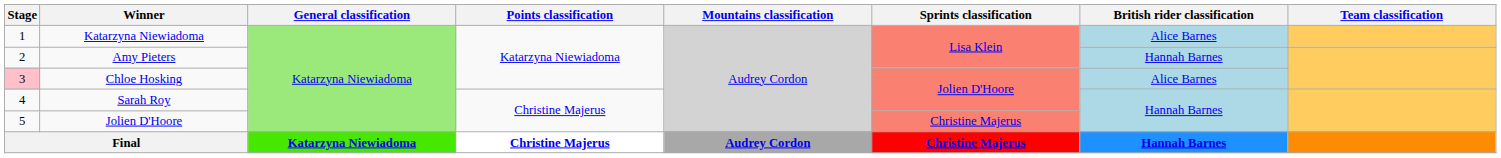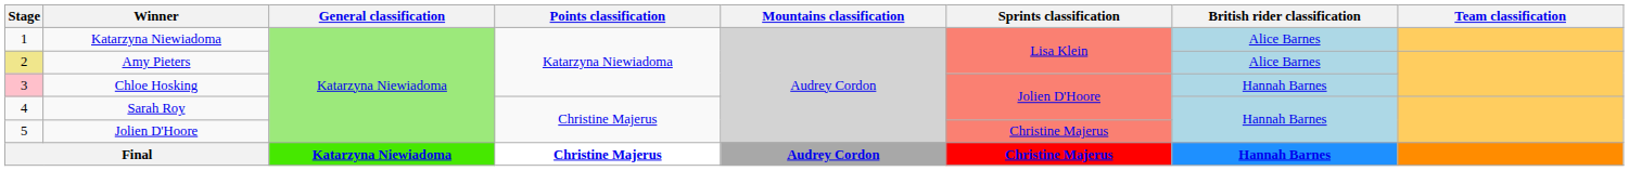 <table class="wikitable" style="text-align: center; font-size:smaller;">
 <tr style="background:#efefef;">
 <th scope="col" style="width:2%;">Stage</th>
 <th scope="col" style="width:14%;">Winner</th>
 <th scope="col" style="width:14%;"><a href='#'>General classification</a><br></th>
 <th scope="col" style="width:14%;"><a href='#'>Points classification</a><br></th>
 <th scope="col" style="width:14%;"><a href='#'>Mountains classification</a><br></th>
 <th scope="col" style="width:14%;">Sprints classification<br></th>
 <th scope="col" style="width:14%;">British rider classification<br></th>
 <th scope="col" style="width:14%;"><a href='#'>Team classification</a><br></th>
 </tr>
 <tr>
 <td scope="row">1</td>
 <td><a href='#'>Katarzyna Niewiadoma</a></td>
 <td style="background:#9CE97B;" rowspan=5><a href='#'>Katarzyna Niewiadoma</a></td>
 <td style="background:#offwhite" rowspan=3><a href='#'>Katarzyna Niewiadoma</a></td>
 <td style="background:#D3D3D3;" rowspan=5><a href='#'>Audrey Cordon</a></td>
 <td style="background:salmon" rowspan=2><a href='#'>Lisa Klein</a></td>
 <td style="background:lightblue"><a href='#'>Alice Barnes</a></td>
 <td style="background:#FFCD5F;"></td>
 </tr>
 <tr>
-<td scope="row">2</td>
+<td scope="row" style="background: khaki;">2</td>
 <td><a href='#'>Amy Pieters</a></td>
-<td style="background:lightblue"><a href='#'>Hannah Barnes</a></td>
+<td style="background:lightblue"><a href='#'>Alice Barnes</a></td>
 <td style="background:#FFCD5F;" rowspan=2></td>
 </tr>
 <tr>
 <td scope="row" style="background: pink;">3</td>
 <td><a href='#'>Chloe Hosking</a></td>
 <td style="background:salmon" rowspan=2><a href='#'>Jolien D'Hoore</a></td>
-<td style="background:lightblue"><a href='#'>Alice Barnes</a></td>
+<td style="background:lightblue"><a href='#'>Hannah Barnes</a></td>
 </tr>
 <tr>
 <td scope="row">4</td>
 <td><a href='#'>Sarah Roy</a></td>
 <td style="background:#offwhite" rowspan=2><a href='#'>Christine Majerus</a></td>
 <td style="background:lightblue" rowspan=2><a href='#'>Hannah Barnes</a></td>
 <td style="background:#FFCD5F;" rowspan=2></td>
 </tr>
 <tr>
 <td scope="row">5</td>
 <td><a href='#'>Jolien D'Hoore</a></td>
 <td style="background:salmon"><a href='#'>Christine Majerus</a></td>
 </tr>
 <tr>
 <th scope="row" colspan="2">Final</th>
 <th style="background:#46E800;"><a href='#'>Katarzyna Niewiadoma</a></th>
 <th style="background:white"><a href='#'>Christine Majerus</a></th>
 <th style="background:#a8a8a8;"><a href='#'>Audrey Cordon</a></th>
 <th style="background:red;"><a href='#'>Christine Majerus</a></th>
 <th style="background:dodgerblue;"><a href='#'>Hannah Barnes</a></th>
 <th style="background:#FF8C00;"></th>
 </tr>
 </table>
